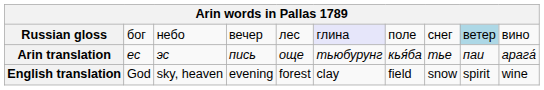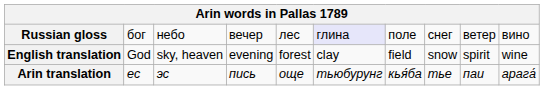 <table class="wikitable">
 <tr>
 <th colspan="10">Arin words in Pallas 1789</th>
 </tr>
 <tr>
 <th>Russian gloss</th>
 <td>бог</td>
 <td>небо</td>
 <td>вечер</td>
 <td>лес</td>
 <td style="background: lavender;">глина</td>
 <td>поле</td>
 <td>снег</td>
-<td style="background: lightblue;">ветер</td>
+<td>ветер</td>
 <td>вино</td>
+</tr>
+<tr>
+<th>English translation</th>
+<td>God</td>
+<td>sky, heaven</td>
+<td>evening</td>
+<td>forest</td>
+<td>clay</td>
+<td>field</td>
+<td>snow</td>
+<td>spirit</td>
+<td>wine</td>
 </tr>
 <tr>
 <th>Arin translation</th>
 <td><em>еc</em></td>
 <td><em>эc</em></td>
 <td><em>пись</em></td>
 <td><em>още</em></td>
 <td><em>тьюбурунг</em></td>
 <td><em>кья́ба</em></td>
 <td><em>тье</em></td>
 <td><em>паи</em></td>
 <td><em>арага́</em></td>
 </tr>
-<tr>
-<th>English translation</th>
-<td>God</td>
-<td>sky, heaven</td>
-<td>evening</td>
-<td>forest</td>
-<td>clay</td>
-<td>field</td>
-<td>snow</td>
-<td>spirit</td>
-<td>wine</td>
-</tr>
 </table>
